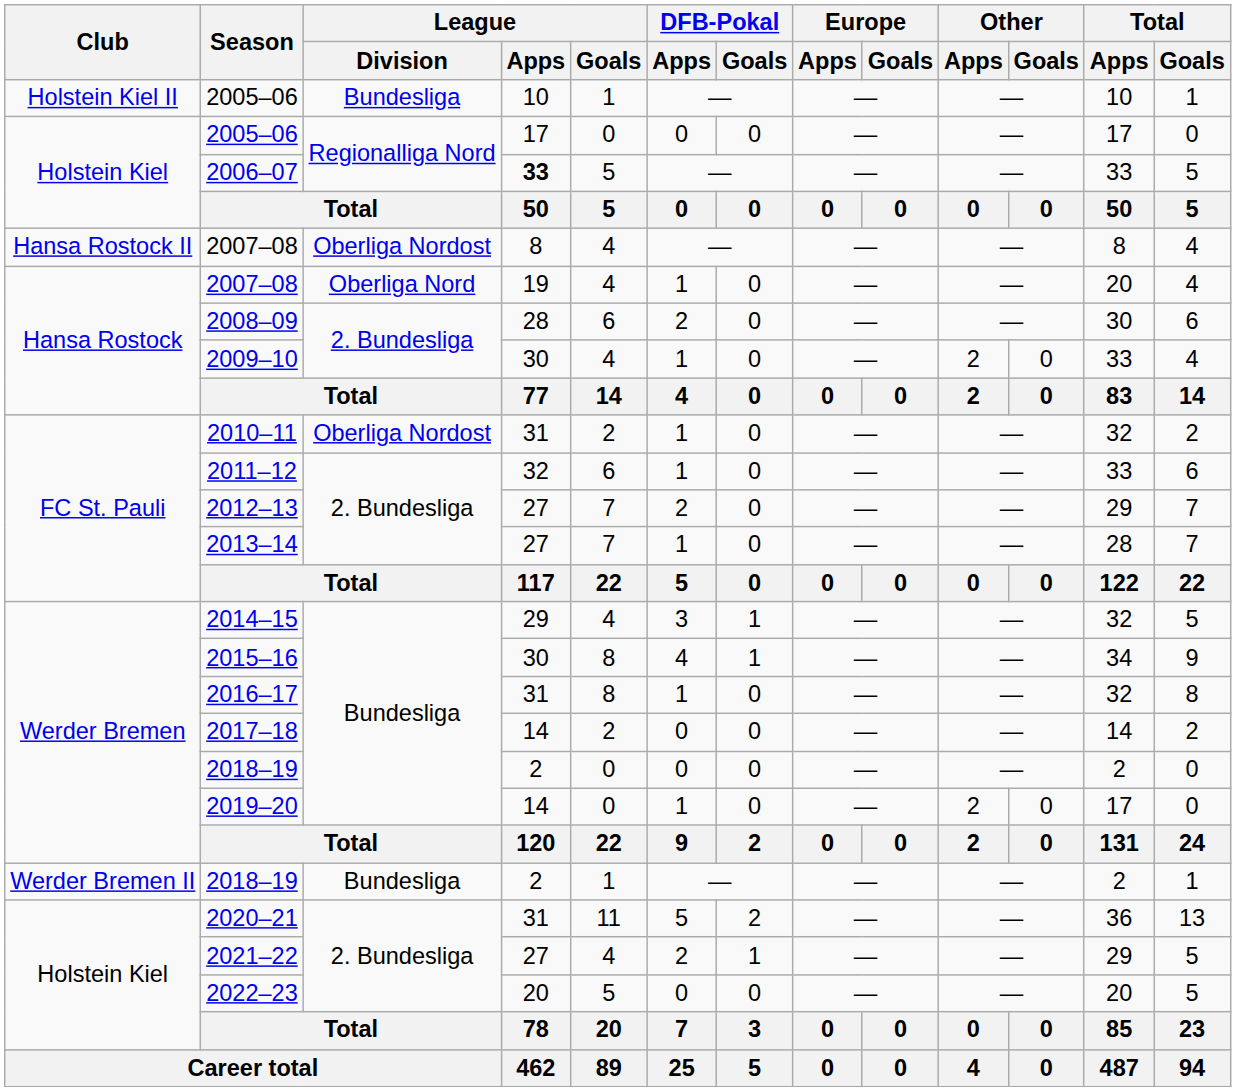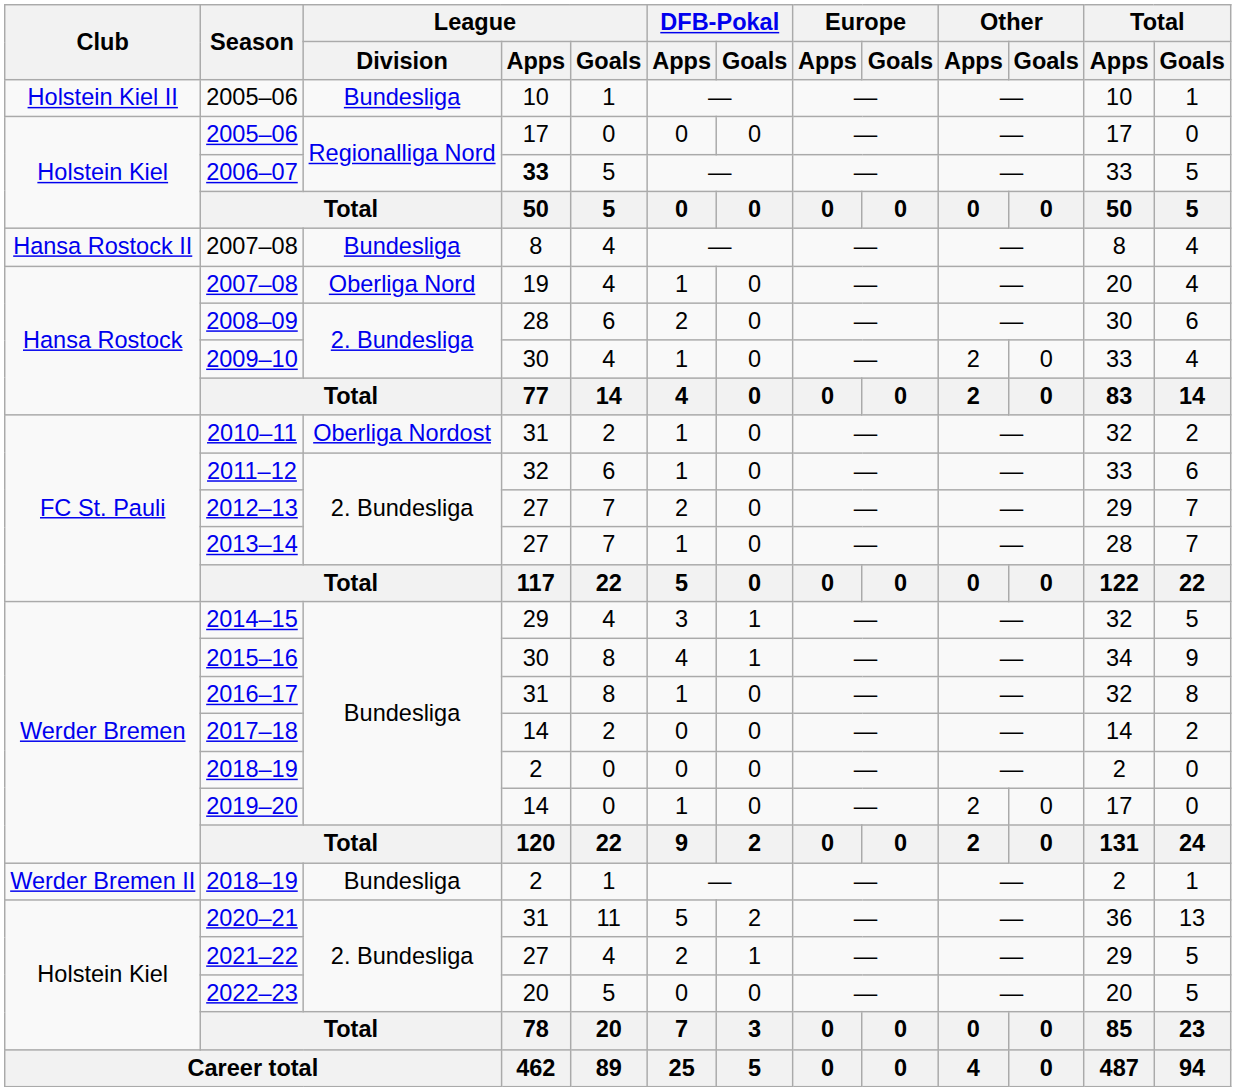 <table class="wikitable" style="text-align:center">
 <tr>
 <th rowspan="2">Club</th>
 <th rowspan="2">Season</th>
 <th colspan="3">League</th>
 <th colspan="2"><a href='#'>DFB-Pokal</a></th>
 <th colspan="2">Europe</th>
 <th colspan="2">Other</th>
 <th colspan="2">Total</th>
 </tr>
 <tr>
 <th>Division</th>
 <th>Apps</th>
 <th>Goals</th>
 <th>Apps</th>
 <th>Goals</th>
 <th>Apps</th>
 <th>Goals</th>
 <th>Apps</th>
 <th>Goals</th>
 <th>Apps</th>
 <th>Goals</th>
 </tr>
 <tr>
 <td><a href='#'>Holstein Kiel II</a></td>
 <td>2005–06</td>
 <td><a href='#'>Bundesliga</a></td>
 <td>10</td>
 <td>1</td>
 <td colspan="2">—</td>
 <td colspan="2">—</td>
 <td colspan="2">—</td>
 <td>10</td>
 <td>1</td>
 </tr>
 <tr>
 <td rowspan="3"><a href='#'>Holstein Kiel</a></td>
 <td><a href='#'>2005–06</a></td>
 <td rowspan="2"><a href='#'>Regionalliga Nord</a></td>
 <td>17</td>
 <td>0</td>
 <td>0</td>
 <td>0</td>
 <td colspan="2">—</td>
 <td colspan="2">—</td>
 <td>17</td>
 <td>0</td>
 </tr>
 <tr>
 <td><a href='#'>2006–07</a></td>
 <td><strong>33</strong></td>
 <td>5</td>
 <td colspan="2">—</td>
 <td colspan="2">—</td>
 <td colspan="2">—</td>
 <td>33</td>
 <td>5</td>
 </tr>
 <tr>
 <th colspan="2">Total</th>
 <th>50</th>
 <th>5</th>
 <th>0</th>
 <th>0</th>
 <th>0</th>
 <th>0</th>
 <th>0</th>
 <th>0</th>
 <th>50</th>
 <th>5</th>
 </tr>
 <tr>
 <td><a href='#'>Hansa Rostock II</a></td>
 <td>2007–08</td>
-<td><a href='#'>Oberliga Nordost</a></td>
+<td><a href='#'>Bundesliga</a></td>
 <td>8</td>
 <td>4</td>
 <td colspan="2">—</td>
 <td colspan="2">—</td>
 <td colspan="2">—</td>
 <td>8</td>
 <td>4</td>
 </tr>
 <tr>
 <td rowspan="4"><a href='#'>Hansa Rostock</a></td>
 <td><a href='#'>2007–08</a></td>
 <td><a href='#'>Oberliga Nord</a></td>
 <td>19</td>
 <td>4</td>
 <td>1</td>
 <td>0</td>
 <td colspan="2">—</td>
 <td colspan="2">—</td>
 <td>20</td>
 <td>4</td>
 </tr>
 <tr>
 <td><a href='#'>2008–09</a></td>
 <td rowspan="2"><a href='#'>2. Bundesliga</a></td>
 <td>28</td>
 <td>6</td>
 <td>2</td>
 <td>0</td>
 <td colspan="2">—</td>
 <td colspan="2">—</td>
 <td>30</td>
 <td>6</td>
 </tr>
 <tr>
 <td><a href='#'>2009–10</a></td>
 <td>30</td>
 <td>4</td>
 <td>1</td>
 <td>0</td>
 <td colspan="2">—</td>
 <td>2</td>
 <td>0</td>
 <td>33</td>
 <td>4</td>
 </tr>
 <tr>
 <th colspan="2">Total</th>
 <th>77</th>
 <th>14</th>
 <th>4</th>
 <th>0</th>
 <th>0</th>
 <th>0</th>
 <th>2</th>
 <th>0</th>
 <th>83</th>
 <th>14</th>
 </tr>
 <tr>
 <td rowspan="5"><a href='#'>FC St. Pauli</a></td>
 <td><a href='#'>2010–11</a></td>
 <td><a href='#'>Oberliga Nordost</a></td>
 <td>31</td>
 <td>2</td>
 <td>1</td>
 <td>0</td>
 <td colspan="2">—</td>
 <td colspan="2">—</td>
 <td>32</td>
 <td>2</td>
 </tr>
 <tr>
 <td><a href='#'>2011–12</a></td>
 <td rowspan="3">2. Bundesliga</td>
 <td>32</td>
 <td>6</td>
 <td>1</td>
 <td>0</td>
 <td colspan="2">—</td>
 <td colspan="2">—</td>
 <td>33</td>
 <td>6</td>
 </tr>
 <tr>
 <td><a href='#'>2012–13</a></td>
 <td>27</td>
 <td>7</td>
 <td>2</td>
 <td>0</td>
 <td colspan="2">—</td>
 <td colspan="2">—</td>
 <td>29</td>
 <td>7</td>
 </tr>
 <tr>
 <td><a href='#'>2013–14</a></td>
 <td>27</td>
 <td>7</td>
 <td>1</td>
 <td>0</td>
 <td colspan="2">—</td>
 <td colspan="2">—</td>
 <td>28</td>
 <td>7</td>
 </tr>
 <tr>
 <th colspan="2">Total</th>
 <th>117</th>
 <th>22</th>
 <th>5</th>
 <th>0</th>
 <th>0</th>
 <th>0</th>
 <th>0</th>
 <th>0</th>
 <th>122</th>
 <th>22</th>
 </tr>
 <tr>
 <td rowspan="7"><a href='#'>Werder Bremen</a></td>
 <td><a href='#'>2014–15</a></td>
 <td rowspan="6">Bundesliga</td>
 <td>29</td>
 <td>4</td>
 <td>3</td>
 <td>1</td>
 <td colspan="2">—</td>
 <td colspan="2">—</td>
 <td>32</td>
 <td>5</td>
 </tr>
 <tr>
 <td><a href='#'>2015–16</a></td>
 <td>30</td>
 <td>8</td>
 <td>4</td>
 <td>1</td>
 <td colspan="2">—</td>
 <td colspan="2">—</td>
 <td>34</td>
 <td>9</td>
 </tr>
 <tr>
 <td><a href='#'>2016–17</a></td>
 <td>31</td>
 <td>8</td>
 <td>1</td>
 <td>0</td>
 <td colspan="2">—</td>
 <td colspan="2">—</td>
 <td>32</td>
 <td>8</td>
 </tr>
 <tr>
 <td><a href='#'>2017–18</a></td>
 <td>14</td>
 <td>2</td>
 <td>0</td>
 <td>0</td>
 <td colspan="2">—</td>
 <td colspan="2">—</td>
 <td>14</td>
 <td>2</td>
 </tr>
 <tr>
 <td><a href='#'>2018–19</a></td>
 <td>2</td>
 <td>0</td>
 <td>0</td>
 <td>0</td>
 <td colspan="2">—</td>
 <td colspan="2">—</td>
 <td>2</td>
 <td>0</td>
 </tr>
 <tr>
 <td><a href='#'>2019–20</a></td>
 <td>14</td>
 <td>0</td>
 <td>1</td>
 <td>0</td>
 <td colspan="2">—</td>
 <td>2</td>
 <td>0</td>
 <td>17</td>
 <td>0</td>
 </tr>
 <tr>
 <th colspan="2">Total</th>
 <th>120</th>
 <th>22</th>
 <th>9</th>
 <th>2</th>
 <th>0</th>
 <th>0</th>
 <th>2</th>
 <th>0</th>
 <th>131</th>
 <th>24</th>
 </tr>
 <tr>
 <td><a href='#'>Werder Bremen II</a></td>
 <td><a href='#'>2018–19</a></td>
 <td>Bundesliga</td>
 <td>2</td>
 <td>1</td>
 <td colspan="2">—</td>
 <td colspan="2">—</td>
 <td colspan="2">—</td>
 <td>2</td>
 <td>1</td>
 </tr>
 <tr>
 <td rowspan="4">Holstein Kiel</td>
 <td><a href='#'>2020–21</a></td>
 <td rowspan="3">2. Bundesliga</td>
 <td>31</td>
 <td>11</td>
 <td>5</td>
 <td>2</td>
 <td colspan="2">—</td>
 <td colspan="2">—</td>
 <td>36</td>
 <td>13</td>
 </tr>
 <tr>
 <td><a href='#'>2021–22</a></td>
 <td>27</td>
 <td>4</td>
 <td>2</td>
 <td>1</td>
 <td colspan="2">—</td>
 <td colspan="2">—</td>
 <td>29</td>
 <td>5</td>
 </tr>
 <tr>
 <td><a href='#'>2022–23</a></td>
 <td>20</td>
 <td>5</td>
 <td>0</td>
 <td>0</td>
 <td colspan="2">—</td>
 <td colspan="2">—</td>
 <td>20</td>
 <td>5</td>
 </tr>
 <tr>
 <th colspan="2">Total</th>
 <th>78</th>
 <th>20</th>
 <th>7</th>
 <th>3</th>
 <th>0</th>
 <th>0</th>
 <th>0</th>
 <th>0</th>
 <th>85</th>
 <th>23</th>
 </tr>
 <tr>
 <th colspan="3">Career total</th>
 <th>462</th>
 <th>89</th>
 <th>25</th>
 <th>5</th>
 <th>0</th>
 <th>0</th>
 <th>4</th>
 <th>0</th>
 <th>487</th>
 <th>94</th>
 </tr>
 </table>
